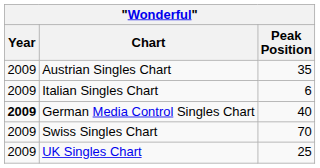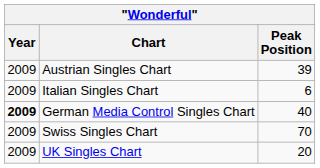 <table class="wikitable sortable">
 <tr>
 <th colspan="3">"<a href='#'>Wonderful</a>"</th>
 </tr>
 <tr>
 <th>Year</th>
 <th>Chart</th>
 <th>Peak<br>Position</th>
 </tr>
 <tr>
 <td>2009</td>
 <td>Austrian Singles Chart</td>
-<td style="text-align: right">35</td>
+<td style="text-align: right">39</td>
 </tr>
 <tr>
 <td>2009</td>
 <td>Italian Singles Chart</td>
 <td style="text-align: right">6</td>
 </tr>
 <tr>
 <td><strong>2009</strong></td>
 <td>German <a href='#'>Media Control</a> Singles Chart</td>
 <td style="text-align: right">40</td>
 </tr>
 <tr>
 <td>2009</td>
 <td>Swiss Singles Chart</td>
 <td style="text-align: right">70</td>
 </tr>
 <tr>
 <td>2009</td>
 <td><a href='#'>UK Singles Chart</a></td>
-<td style="text-align: right">25</td>
+<td style="text-align: right">20</td>
 </tr>
 </table>
